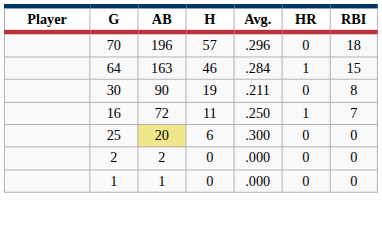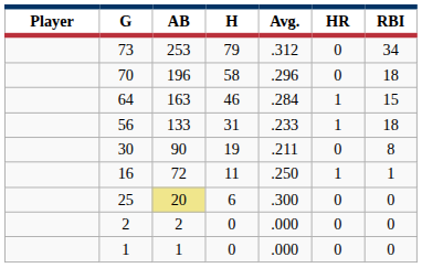 <table class="wikitable sortable">
 <tr>
 <th style="background:#FFFFFF; border-top:#023465 5px solid; border-bottom:#ba313c 5px solid;" width="16%">Player</th>
 <th style="background:#FFFFFF; border-top:#023465 5px solid; border-bottom:#ba313c 5px solid;" width="9%">G</th>
 <th style="background:#FFFFFF; border-top:#023465 5px solid; border-bottom:#ba313c 5px solid;" width="9%">AB</th>
 <th style="background:#FFFFFF; border-top:#023465 5px solid; border-bottom:#ba313c 5px solid;" width="9%">H</th>
 <th style="background:#FFFFFF; border-top:#023465 5px solid; border-bottom:#ba313c 5px solid;" width="9%">Avg.</th>
 <th style="background:#FFFFFF; border-top:#023465 5px solid; border-bottom:#ba313c 5px solid;" width="9%">HR</th>
 <th style="background:#FFFFFF; border-top:#023465 5px solid; border-bottom:#ba313c 5px solid;" width="9%">RBI</th>
 </tr>
 <tr align="center">
 <td></td>
+<td>73</td>
+<td>253</td>
+<td>79</td>
+<td>.312</td>
+<td>0</td>
+<td>34</td>
+</tr>
+<tr align="center">
+<td></td>
 <td>70</td>
 <td>196</td>
-<td>57</td>
+<td>58</td>
 <td>.296</td>
 <td>0</td>
 <td>18</td>
 </tr>
 <tr align="center">
 <td></td>
 <td>64</td>
 <td>163</td>
 <td>46</td>
 <td>.284</td>
 <td>1</td>
 <td>15</td>
+</tr>
+<tr align="center">
+<td></td>
+<td>56</td>
+<td>133</td>
+<td>31</td>
+<td>.233</td>
+<td>1</td>
+<td>18</td>
 </tr>
 <tr align="center">
 <td></td>
 <td>30</td>
 <td>90</td>
 <td>19</td>
 <td>.211</td>
 <td>0</td>
 <td>8</td>
 </tr>
 <tr align="center">
 <td></td>
 <td>16</td>
 <td>72</td>
 <td>11</td>
 <td>.250</td>
 <td>1</td>
-<td>7</td>
+<td>1</td>
 </tr>
 <tr align="center">
 <td></td>
 <td>25</td>
 <td style="background: khaki;">20</td>
 <td>6</td>
 <td>.300</td>
 <td>0</td>
 <td>0</td>
 </tr>
 <tr align="center">
 <td></td>
 <td>2</td>
 <td>2</td>
 <td>0</td>
 <td>.000</td>
 <td>0</td>
 <td>0</td>
 </tr>
 <tr align="center">
 <td></td>
 <td>1</td>
 <td>1</td>
 <td>0</td>
 <td>.000</td>
 <td>0</td>
 <td>0</td>
 </tr>
 </table>
